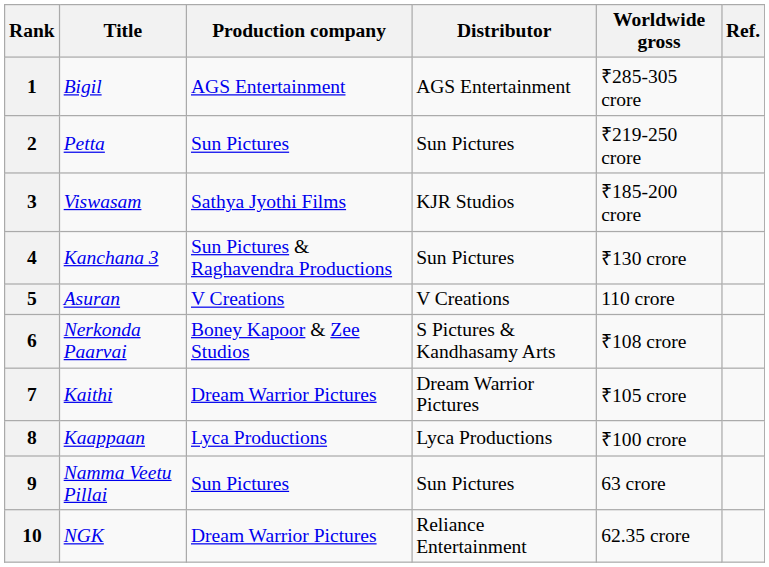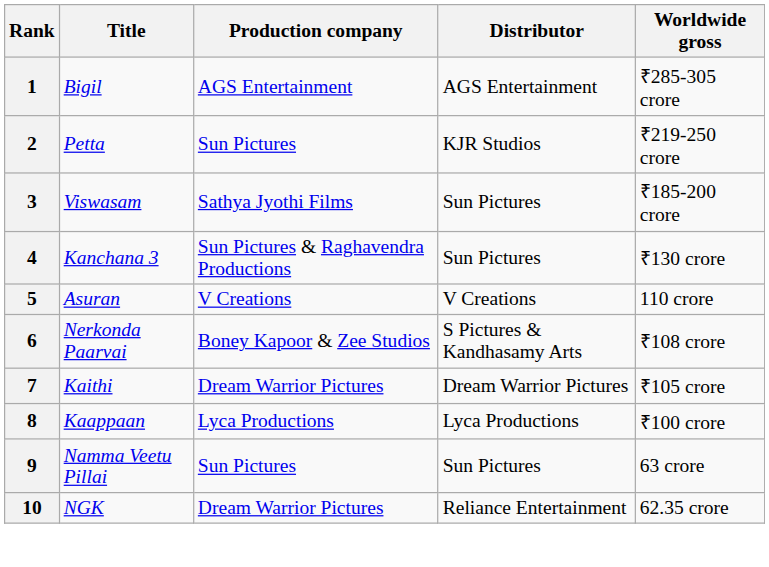 <table class="wikitable sortable" style="margin:auto; margin:auto;">
 <tr>
 <th>Rank</th>
 <th>Title</th>
 <th>Production company</th>
 <th>Distributor</th>
 <th>Worldwide gross</th>
-<th>Ref.</th>
 </tr>
 <tr>
 <th style="text-align:center;">1</th>
 <td><em><a href='#'>Bigil</a></em></td>
 <td><a href='#'>AGS Entertainment</a></td>
 <td>AGS Entertainment</td>
 <td>₹285-305 crore</td>
-<td></td>
 </tr>
 <tr>
 <th style="text-align:center;">2</th>
 <td><em><a href='#'>Petta</a></em></td>
 <td><a href='#'>Sun Pictures</a></td>
-<td>Sun Pictures</td>
+<td>KJR Studios</td>
 <td>₹219-250 crore</td>
-<td></td>
 </tr>
 <tr>
 <th style="text-align:center;">3</th>
 <td><em><a href='#'>Viswasam</a></em></td>
 <td><a href='#'>Sathya Jyothi Films</a></td>
-<td>KJR Studios</td>
+<td>Sun Pictures</td>
 <td>₹185-200 crore</td>
-<td></td>
 </tr>
 <tr>
 <th style="text-align:center;">4</th>
 <td><em><a href='#'>Kanchana 3</a></em></td>
 <td><a href='#'>Sun Pictures</a> & <a href='#'>Raghavendra Productions</a></td>
 <td>Sun Pictures</td>
 <td>₹130 crore</td>
-<td></td>
 </tr>
 <tr>
 <th style="text-align:center;">5</th>
 <td><em><a href='#'>Asuran</a></em></td>
 <td><a href='#'>V Creations</a></td>
 <td>V Creations</td>
 <td>110 crore</td>
-<td></td>
 </tr>
 <tr>
 <th style="text-align:center;">6</th>
 <td><em><a href='#'>Nerkonda Paarvai</a></em></td>
 <td><a href='#'>Boney Kapoor</a> & <a href='#'>Zee Studios</a></td>
 <td>S Pictures & Kandhasamy Arts</td>
 <td>₹108 crore</td>
-<td></td>
 </tr>
 <tr>
 <th style="text-align:center;">7</th>
 <td><em><a href='#'>Kaithi</a></em></td>
 <td><a href='#'>Dream Warrior Pictures</a></td>
 <td>Dream Warrior Pictures</td>
 <td>₹105 crore</td>
-<td></td>
 </tr>
 <tr>
 <th style="text-align:center;">8</th>
 <td><em><a href='#'>Kaappaan</a></em></td>
 <td><a href='#'>Lyca Productions</a></td>
 <td>Lyca Productions</td>
 <td>₹100 crore</td>
-<td></td>
 </tr>
 <tr>
 <th style="text-align:center;">9</th>
 <td><em><a href='#'>Namma Veetu Pillai</a></em></td>
 <td><a href='#'>Sun Pictures</a></td>
 <td>Sun Pictures</td>
 <td>63 crore</td>
-<td></td>
 </tr>
 <tr>
 <th style="text-align:center;">10</th>
 <td><em><a href='#'>NGK</a></em></td>
 <td><a href='#'>Dream Warrior Pictures</a></td>
 <td>Reliance Entertainment</td>
 <td>62.35 crore</td>
-<td></td>
 </tr>
 </table>
